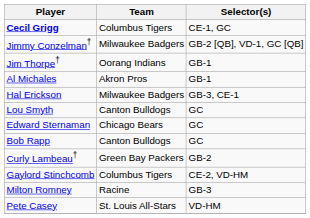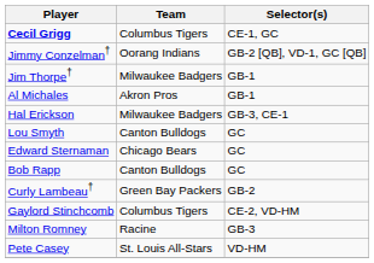 <table class="wikitable" style="text-align:left;">
 <tr>
 <th>Player</th>
 <th>Team</th>
 <th>Selector(s)</th>
 </tr>
 <tr>
 <td><strong><a href='#'>Cecil Grigg</a></strong></td>
 <td>Columbus Tigers</td>
 <td>CE-1, GC</td>
 </tr>
 <tr>
 <td><a href='#'>Jimmy Conzelman</a><sup>†</sup></td>
-<td>Milwaukee Badgers</td>
+<td>Oorang Indians</td>
 <td>GB-2 [QB], VD-1, GC [QB]</td>
 </tr>
 <tr>
 <td><a href='#'>Jim Thorpe</a><sup>†</sup></td>
-<td>Oorang Indians</td>
+<td>Milwaukee Badgers</td>
 <td>GB-1</td>
 </tr>
 <tr>
 <td><a href='#'>Al Michales</a></td>
 <td>Akron Pros</td>
 <td>GB-1</td>
 </tr>
 <tr>
 <td><a href='#'>Hal Erickson</a></td>
 <td>Milwaukee Badgers</td>
 <td>GB-3, CE-1</td>
 </tr>
 <tr>
 <td><a href='#'>Lou Smyth</a></td>
 <td>Canton Bulldogs</td>
 <td>GC</td>
 </tr>
 <tr>
 <td><a href='#'>Edward Sternaman</a></td>
 <td>Chicago Bears</td>
 <td>GC</td>
 </tr>
 <tr>
 <td><a href='#'>Bob Rapp</a></td>
 <td>Canton Bulldogs</td>
 <td>GC</td>
 </tr>
 <tr>
 <td><a href='#'>Curly Lambeau</a><sup>†</sup></td>
 <td>Green Bay Packers</td>
 <td>GB-2</td>
 </tr>
 <tr>
 <td><a href='#'>Gaylord Stinchcomb</a></td>
 <td>Columbus Tigers</td>
 <td>CE-2, VD-HM</td>
 </tr>
 <tr>
 <td><a href='#'>Milton Romney</a></td>
 <td>Racine</td>
 <td>GB-3</td>
 </tr>
 <tr>
 <td><a href='#'>Pete Casey</a></td>
 <td>St. Louis All-Stars</td>
 <td>VD-HM</td>
 </tr>
 <tr>
 </tr>
 </table>
